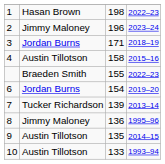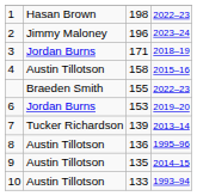 <table class="wikitable">
 <tr>
 </tr>
 <tr>
 <td>1</td>
 <td>Hasan Brown</td>
 <td>198</td>
 <td style="font-size:80%;"><a href='#'>2022–23</a></td>
 </tr>
 <tr>
 <td>2</td>
 <td>Jimmy Maloney</td>
 <td>196</td>
 <td style="font-size:80%;"><a href='#'>2023–24</a></td>
 </tr>
 <tr>
 <td>3</td>
 <td><a href='#'>Jordan Burns</a></td>
 <td>171</td>
 <td style="font-size:80%;"><a href='#'>2018–19</a></td>
 </tr>
 <tr>
 <td>4</td>
 <td>Austin Tillotson</td>
 <td>158</td>
 <td style="font-size:80%;"><a href='#'>2015–16</a></td>
 </tr>
 <tr>
 <td></td>
 <td>Braeden Smith</td>
 <td>155</td>
 <td style="font-size:80%;"><a href='#'>2022–23</a></td>
 </tr>
 <tr>
 <td>6</td>
 <td><a href='#'>Jordan Burns</a></td>
-<td>154</td>
+<td>153</td>
 <td style="font-size:80%;"><a href='#'>2019–20</a></td>
 </tr>
 <tr>
 <td>7</td>
 <td>Tucker Richardson</td>
 <td>139</td>
 <td style="font-size:80%;"><a href='#'>2013–14</a></td>
 </tr>
 <tr>
 <td>8</td>
-<td>Jimmy Maloney</td>
+<td>Austin Tillotson</td>
 <td>136</td>
 <td style="font-size:80%;"><a href='#'>1995–96</a></td>
 </tr>
 <tr>
 <td>9</td>
 <td>Austin Tillotson</td>
 <td>135</td>
 <td style="font-size:80%;"><a href='#'>2014–15</a></td>
 </tr>
 <tr>
 <td>10</td>
 <td>Austin Tillotson</td>
 <td>133</td>
 <td style="font-size:80%;"><a href='#'>1993–94</a></td>
 </tr>
 </table>
